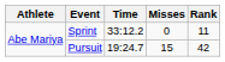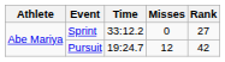 <table class="wikitable" style="font-size:90%">
 <tr>
 <th>Athlete</th>
 <th>Event</th>
 <th>Time</th>
 <th>Misses</th>
 <th>Rank</th>
 </tr>
 <tr align=center>
 <td align=left rowspan=2><a href='#'>Abe Mariya</a></td>
 <td align=left><a href='#'>Sprint</a></td>
 <td>33:12.2</td>
 <td>0</td>
-<td>11</td>
+<td>27</td>
 </tr>
 <tr align=center>
 <td align=left><a href='#'>Pursuit</a></td>
 <td>19:24.7</td>
-<td>15</td>
+<td>12</td>
 <td>42</td>
 </tr>
 </table>
